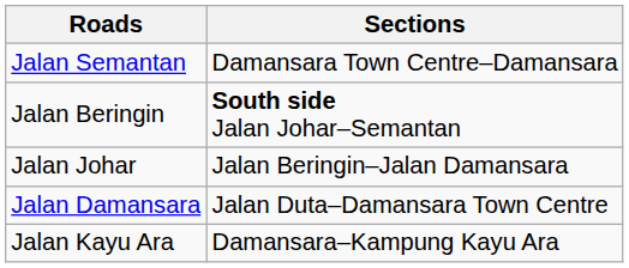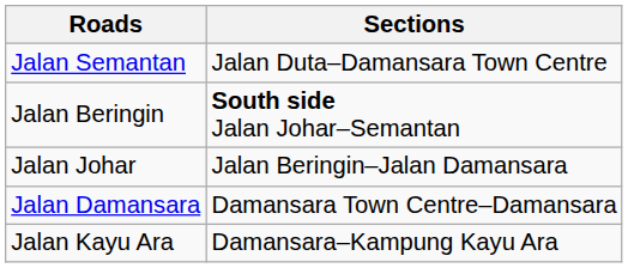 <table class=wikitable>
 <tr>
 <th>Roads</th>
 <th>Sections</th>
 </tr>
 <tr>
 <td><a href='#'>Jalan Semantan</a></td>
-<td>Damansara Town Centre–Damansara</td>
+<td>Jalan Duta–Damansara Town Centre</td>
 </tr>
 <tr>
 <td>Jalan Beringin</td>
 <td><strong>South side</strong><br>Jalan Johar–Semantan</td>
 </tr>
 <tr>
 <td>Jalan Johar</td>
 <td>Jalan Beringin–Jalan Damansara</td>
 </tr>
 <tr>
 <td><a href='#'>Jalan Damansara</a></td>
-<td>Jalan Duta–Damansara Town Centre</td>
+<td>Damansara Town Centre–Damansara</td>
 </tr>
 <tr>
 <td>Jalan Kayu Ara</td>
 <td>Damansara–Kampung Kayu Ara</td>
 </tr>
 </table>
